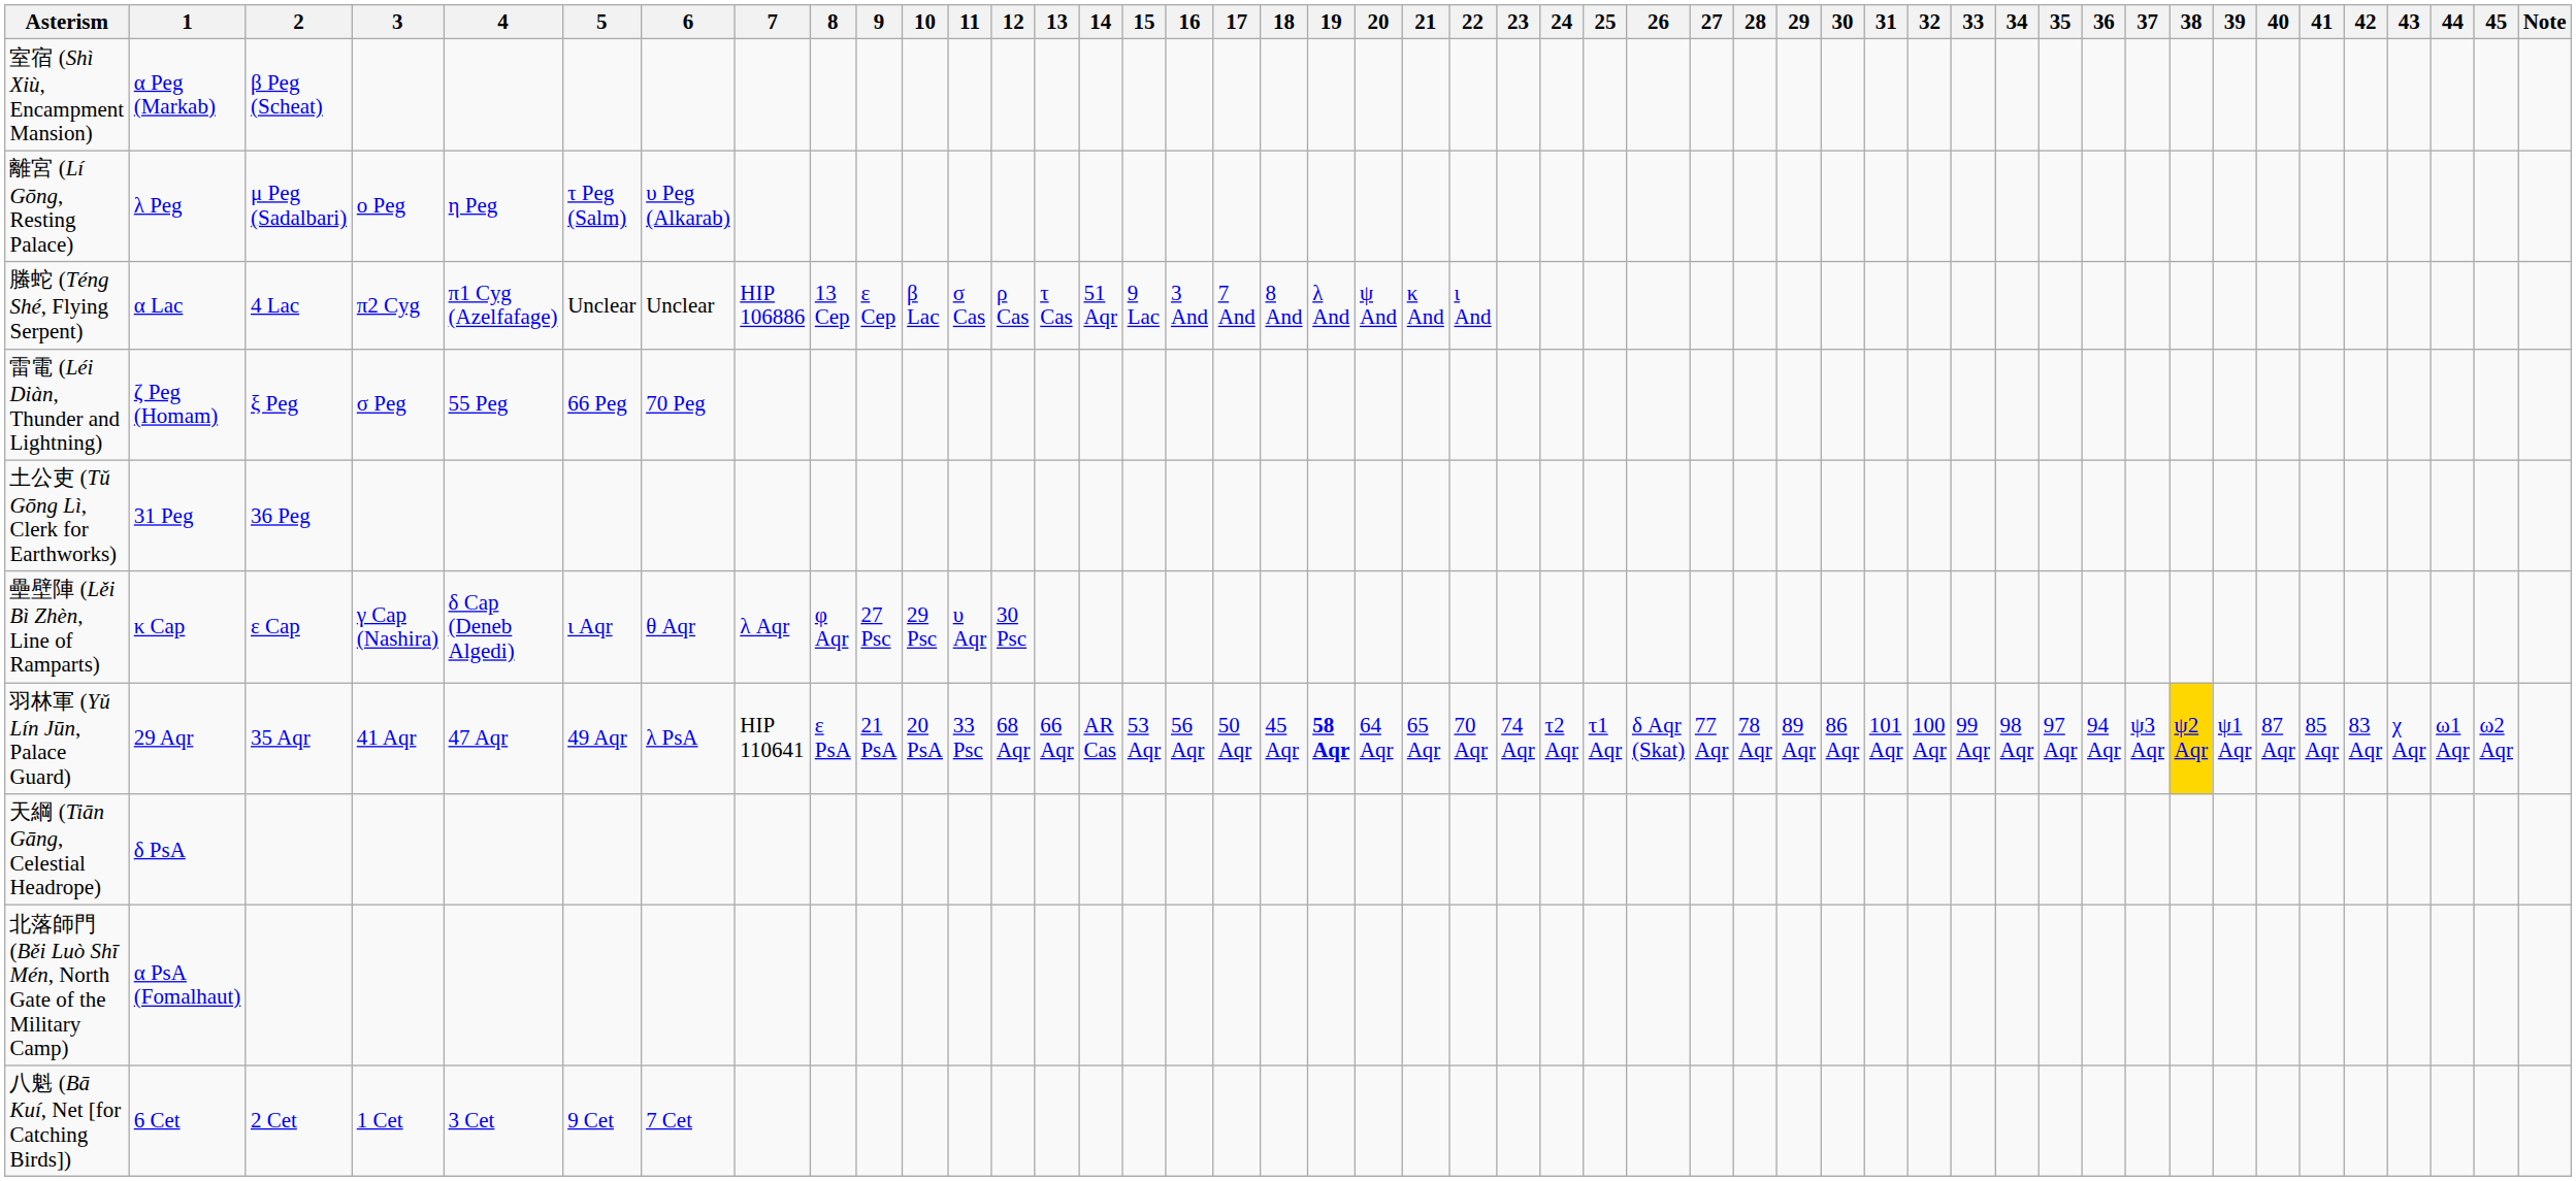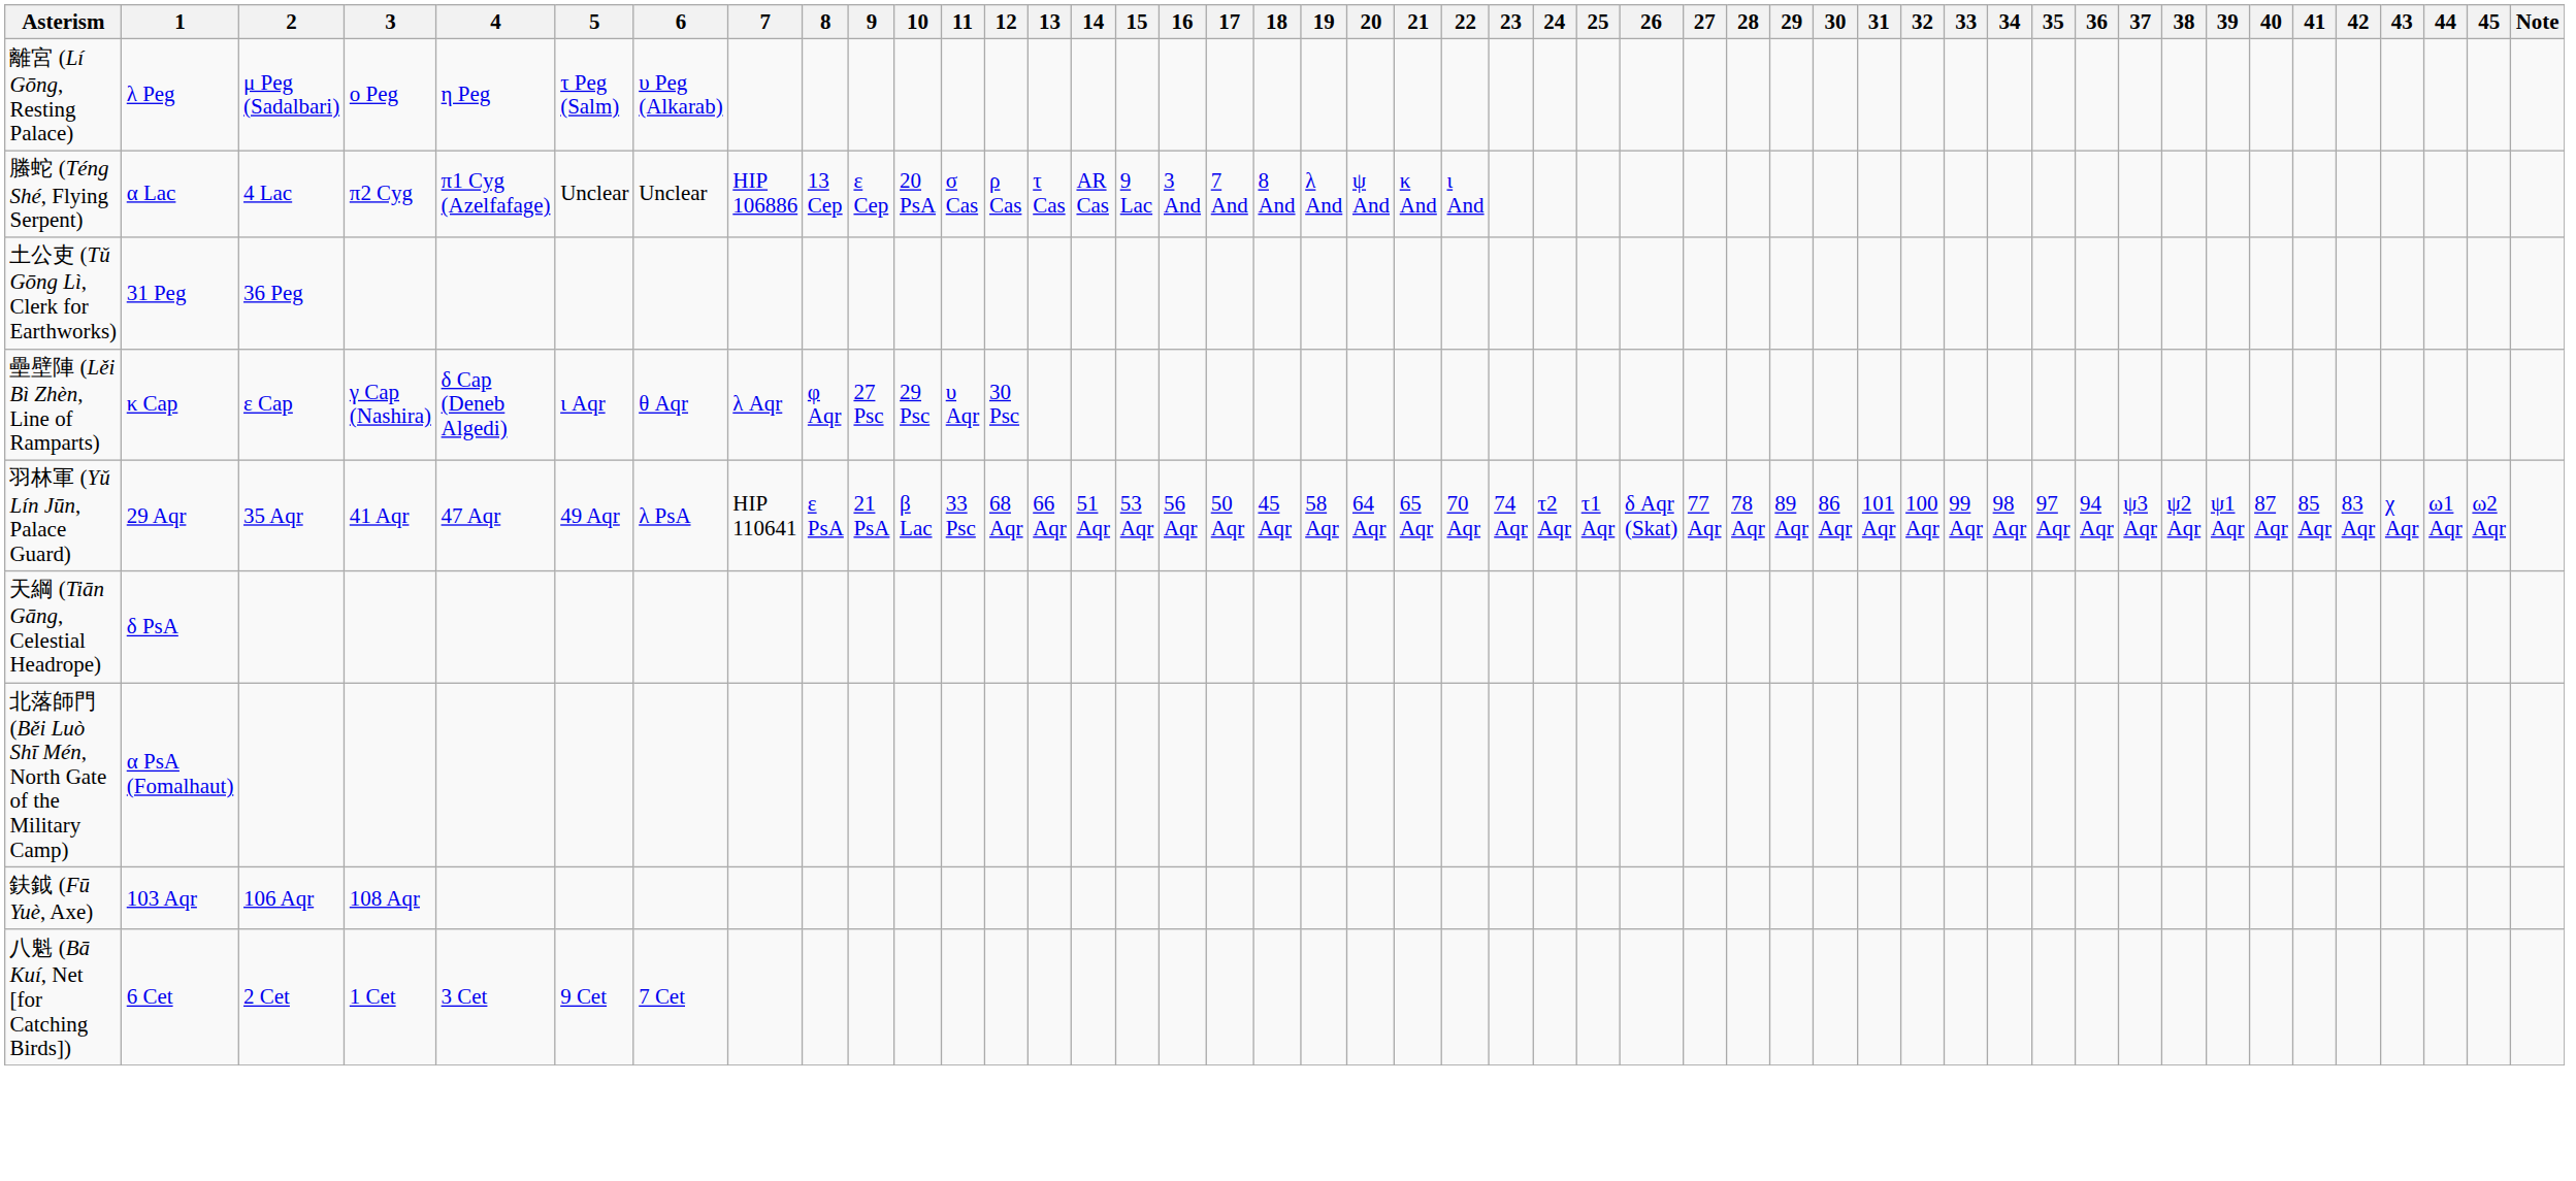 <table class = "wikitable">
 <tr>
 <th>Asterism</th>
 <th>1</th>
 <th>2</th>
 <th>3</th>
 <th>4</th>
 <th>5</th>
 <th>6</th>
 <th>7</th>
 <th>8</th>
 <th>9</th>
 <th>10</th>
 <th>11</th>
 <th>12</th>
 <th>13</th>
 <th>14</th>
 <th>15</th>
 <th>16</th>
 <th>17</th>
 <th>18</th>
 <th>19</th>
 <th>20</th>
 <th>21</th>
 <th>22</th>
 <th>23</th>
 <th>24</th>
 <th>25</th>
 <th>26</th>
 <th>27</th>
 <th>28</th>
 <th>29</th>
 <th>30</th>
 <th>31</th>
 <th>32</th>
 <th>33</th>
 <th>34</th>
 <th>35</th>
 <th>36</th>
 <th>37</th>
 <th>38</th>
 <th>39</th>
 <th>40</th>
 <th>41</th>
 <th>42</th>
 <th>43</th>
 <th>44</th>
 <th>45</th>
 <th>Note</th>
-</tr>
-<tr>
-<td>室宿 (<em>Shì Xiù</em>, Encampment Mansion)</td>
-<td><a href='#'>α Peg (Markab)</a></td>
-<td><a href='#'>β Peg (Scheat)</a></td>
-<td></td>
-<td></td>
-<td></td>
-<td></td>
-<td></td>
-<td></td>
-<td></td>
-<td></td>
-<td></td>
-<td></td>
-<td></td>
-<td></td>
-<td></td>
-<td></td>
-<td></td>
-<td></td>
-<td></td>
-<td></td>
-<td></td>
-<td></td>
-<td></td>
-<td></td>
-<td></td>
-<td></td>
-<td></td>
-<td></td>
-<td></td>
-<td></td>
-<td></td>
-<td></td>
-<td></td>
-<td></td>
-<td></td>
-<td></td>
-<td></td>
-<td></td>
-<td></td>
-<td></td>
-<td></td>
-<td></td>
-<td></td>
-<td></td>
-<td></td>
-<td></td>
 </tr>
 <tr>
 <td>離宮 (<em>Lí Gōng</em>, Resting Palace)</td>
 <td><a href='#'>λ Peg</a></td>
 <td><a href='#'>μ Peg (Sadalbari)</a></td>
 <td><a href='#'>ο Peg</a></td>
 <td><a href='#'>η Peg</a></td>
 <td><a href='#'>τ Peg (Salm)</a></td>
 <td><a href='#'>υ Peg (Alkarab)</a></td>
 <td></td>
 <td></td>
 <td></td>
 <td></td>
 <td></td>
 <td></td>
 <td></td>
 <td></td>
 <td></td>
 <td></td>
 <td></td>
 <td></td>
 <td></td>
 <td></td>
 <td></td>
 <td></td>
 <td></td>
 <td></td>
 <td></td>
 <td></td>
 <td></td>
 <td></td>
 <td></td>
 <td></td>
 <td></td>
 <td></td>
 <td></td>
 <td></td>
 <td></td>
 <td></td>
 <td></td>
 <td></td>
 <td></td>
 <td></td>
 <td></td>
 <td></td>
 <td></td>
 <td></td>
 <td></td>
 <td></td>
 </tr>
 <tr>
 <td>螣蛇 (<em>Téng Shé</em>, Flying Serpent)</td>
 <td><a href='#'>α Lac</a></td>
 <td><a href='#'>4 Lac</a></td>
 <td><a href='#'>π2 Cyg</a></td>
 <td><a href='#'>π1 Cyg (Azelfafage)</a></td>
 <td>Unclear</td>
 <td>Unclear</td>
 <td><a href='#'>HIP 106886</a></td>
 <td><a href='#'>13 Cep</a></td>
 <td><a href='#'>ε Cep</a></td>
-<td><a href='#'>β Lac</a></td>
+<td><a href='#'>20 PsA</a></td>
 <td><a href='#'>σ Cas</a></td>
 <td><a href='#'>ρ Cas</a></td>
 <td><a href='#'>τ Cas</a></td>
-<td><a href='#'>51 Aqr</a></td>
+<td><a href='#'>AR Cas</a></td>
 <td><a href='#'>9 Lac</a></td>
 <td><a href='#'>3 And</a></td>
 <td><a href='#'>7 And</a></td>
 <td><a href='#'>8 And</a></td>
 <td><a href='#'>λ And</a></td>
 <td><a href='#'>ψ And</a></td>
 <td><a href='#'>κ And</a></td>
 <td><a href='#'>ι And</a></td>
-<td></td>
-<td></td>
-<td></td>
-<td></td>
-<td></td>
-<td></td>
-<td></td>
-<td></td>
-<td></td>
-<td></td>
-<td></td>
-<td></td>
-<td></td>
-<td></td>
-<td></td>
-<td></td>
-<td></td>
-<td></td>
-<td></td>
-<td></td>
-<td></td>
-<td></td>
-<td></td>
-<td></td>
-</tr>
-<tr>
-<td>雷電 (<em>Léi Diàn</em>, Thunder and Lightning)</td>
-<td><a href='#'>ζ Peg (Homam)</a></td>
-<td><a href='#'>ξ Peg</a></td>
-<td><a href='#'>σ Peg</a></td>
-<td><a href='#'>55 Peg</a></td>
-<td><a href='#'>66 Peg</a></td>
-<td><a href='#'>70 Peg</a></td>
-<td></td>
-<td></td>
-<td></td>
-<td></td>
-<td></td>
-<td></td>
-<td></td>
-<td></td>
-<td></td>
-<td></td>
-<td></td>
-<td></td>
-<td></td>
-<td></td>
-<td></td>
-<td></td>
 <td></td>
 <td></td>
 <td></td>
 <td></td>
 <td></td>
 <td></td>
 <td></td>
 <td></td>
 <td></td>
 <td></td>
 <td></td>
 <td></td>
 <td></td>
 <td></td>
 <td></td>
 <td></td>
 <td></td>
 <td></td>
 <td></td>
 <td></td>
 <td></td>
 <td></td>
 <td></td>
 <td></td>
 </tr>
 <tr>
 <td>土公吏 (<em>Tǔ Gōng Lì</em>, Clerk for Earthworks)</td>
 <td><a href='#'>31 Peg</a></td>
 <td><a href='#'>36 Peg</a></td>
 <td></td>
 <td></td>
 <td></td>
 <td></td>
 <td></td>
 <td></td>
 <td></td>
 <td></td>
 <td></td>
 <td></td>
 <td></td>
 <td></td>
 <td></td>
 <td></td>
 <td></td>
 <td></td>
 <td></td>
 <td></td>
 <td></td>
 <td></td>
 <td></td>
 <td></td>
 <td></td>
 <td></td>
 <td></td>
 <td></td>
 <td></td>
 <td></td>
 <td></td>
 <td></td>
 <td></td>
 <td></td>
 <td></td>
 <td></td>
 <td></td>
 <td></td>
 <td></td>
 <td></td>
 <td></td>
 <td></td>
 <td></td>
 <td></td>
 <td></td>
 <td></td>
 </tr>
 <tr>
 <td>壘壁陣 (<em>Lěi Bì Zhèn</em>, Line of Ramparts)</td>
 <td><a href='#'>κ Cap</a></td>
 <td><a href='#'>ε Cap</a></td>
 <td><a href='#'>γ Cap (Nashira)</a></td>
 <td><a href='#'>δ Cap (Deneb Algedi)</a></td>
 <td><a href='#'>ι Aqr</a></td>
 <td><a href='#'>θ Aqr</a></td>
 <td><a href='#'>λ Aqr</a></td>
 <td><a href='#'>φ Aqr</a></td>
 <td><a href='#'>27 Psc</a></td>
 <td><a href='#'>29 Psc</a></td>
 <td><a href='#'>υ Aqr</a></td>
 <td><a href='#'>30 Psc</a></td>
 <td></td>
 <td></td>
 <td></td>
 <td></td>
 <td></td>
 <td></td>
 <td></td>
 <td></td>
 <td></td>
 <td></td>
 <td></td>
 <td></td>
 <td></td>
 <td></td>
 <td></td>
 <td></td>
 <td></td>
 <td></td>
 <td></td>
 <td></td>
 <td></td>
 <td></td>
 <td></td>
 <td></td>
 <td></td>
 <td></td>
 <td></td>
 <td></td>
 <td></td>
 <td></td>
 <td></td>
 <td></td>
 <td></td>
 <td></td>
 </tr>
 <tr>
 <td>羽林軍 (<em>Yǔ Lín Jūn</em>, Palace Guard)</td>
 <td><a href='#'>29 Aqr</a></td>
 <td><a href='#'>35 Aqr</a></td>
 <td><a href='#'>41 Aqr</a></td>
 <td><a href='#'>47 Aqr</a></td>
 <td><a href='#'>49 Aqr</a></td>
 <td><a href='#'>λ PsA</a></td>
 <td>HIP 110641</td>
 <td><a href='#'>ε PsA</a></td>
 <td><a href='#'>21 PsA</a></td>
-<td><a href='#'>20 PsA</a></td>
+<td><a href='#'>β Lac</a></td>
 <td><a href='#'>33 Psc</a></td>
 <td><a href='#'>68 Aqr</a></td>
 <td><a href='#'>66 Aqr</a></td>
-<td><a href='#'>AR Cas</a></td>
+<td><a href='#'>51 Aqr</a></td>
 <td><a href='#'>53 Aqr</a></td>
 <td><a href='#'>56 Aqr</a></td>
 <td><a href='#'>50 Aqr</a></td>
 <td><a href='#'>45 Aqr</a></td>
-<td><strong><a href='#'>58 Aqr</a></strong></td>
+<td><a href='#'>58 Aqr</a></td>
 <td><a href='#'>64 Aqr</a></td>
 <td><a href='#'>65 Aqr</a></td>
 <td><a href='#'>70 Aqr</a></td>
 <td><a href='#'>74 Aqr</a></td>
 <td><a href='#'>τ2 Aqr</a></td>
 <td><a href='#'>τ1 Aqr</a></td>
 <td><a href='#'>δ Aqr (Skat)</a></td>
 <td><a href='#'>77 Aqr</a></td>
 <td><a href='#'>78 Aqr</a></td>
 <td><a href='#'>89 Aqr</a></td>
 <td><a href='#'>86 Aqr</a></td>
 <td><a href='#'>101 Aqr</a></td>
 <td><a href='#'>100 Aqr</a></td>
 <td><a href='#'>99 Aqr</a></td>
 <td><a href='#'>98 Aqr</a></td>
 <td><a href='#'>97 Aqr</a></td>
 <td><a href='#'>94 Aqr</a></td>
 <td><a href='#'>ψ3 Aqr</a></td>
-<td style="background: gold;"><a href='#'>ψ2 Aqr</a></td>
+<td><a href='#'>ψ2 Aqr</a></td>
 <td><a href='#'>ψ1 Aqr</a></td>
 <td><a href='#'>87 Aqr</a></td>
 <td><a href='#'>85 Aqr</a></td>
 <td><a href='#'>83 Aqr</a></td>
 <td><a href='#'>χ Aqr</a></td>
 <td><a href='#'>ω1 Aqr</a></td>
 <td><a href='#'>ω2 Aqr</a></td>
 <td></td>
 </tr>
 <tr>
 <td>天綱 (<em>Tiān Gāng</em>, Celestial Headrope)</td>
 <td><a href='#'>δ PsA</a></td>
 <td></td>
 <td></td>
 <td></td>
 <td></td>
 <td></td>
 <td></td>
 <td></td>
 <td></td>
 <td></td>
 <td></td>
 <td></td>
 <td></td>
 <td></td>
 <td></td>
 <td></td>
 <td></td>
 <td></td>
 <td></td>
 <td></td>
 <td></td>
 <td></td>
 <td></td>
 <td></td>
 <td></td>
 <td></td>
 <td></td>
 <td></td>
 <td></td>
 <td></td>
 <td></td>
 <td></td>
 <td></td>
 <td></td>
 <td></td>
 <td></td>
 <td></td>
 <td></td>
 <td></td>
 <td></td>
 <td></td>
 <td></td>
 <td></td>
 <td></td>
 <td></td>
 <td></td>
 </tr>
 <tr>
 <td>北落師門 (<em>Běi Luò Shī Mén</em>, North Gate of the Military Camp)</td>
 <td><a href='#'>α PsA (Fomalhaut)</a></td>
 <td></td>
 <td></td>
 <td></td>
 <td></td>
 <td></td>
 <td></td>
 <td></td>
 <td></td>
 <td></td>
 <td></td>
 <td></td>
 <td></td>
 <td></td>
 <td></td>
 <td></td>
 <td></td>
 <td></td>
 <td></td>
 <td></td>
 <td></td>
 <td></td>
 <td></td>
 <td></td>
 <td></td>
 <td></td>
 <td></td>
 <td></td>
 <td></td>
 <td></td>
 <td></td>
 <td></td>
 <td></td>
 <td></td>
 <td></td>
 <td></td>
 <td></td>
 <td></td>
 <td></td>
 <td></td>
 <td></td>
 <td></td>
 <td></td>
 <td></td>
 <td></td>
 <td></td>
 </tr>
 <tr>
+<td>鈇鉞 (<em>Fū Yuè</em>, Axe)</td>
+<td><a href='#'>103 Aqr</a></td>
+<td><a href='#'>106 Aqr</a></td>
+<td><a href='#'>108 Aqr</a></td>
+<td></td>
+<td></td>
+<td></td>
+<td></td>
+<td></td>
+<td></td>
+<td></td>
+<td></td>
+<td></td>
+<td></td>
+<td></td>
+<td></td>
+<td></td>
+<td></td>
+<td></td>
+<td></td>
+<td></td>
+<td></td>
+<td></td>
+<td></td>
+<td></td>
+<td></td>
+<td></td>
+<td></td>
+<td></td>
+<td></td>
+<td></td>
+<td></td>
+<td></td>
+<td></td>
+<td></td>
+<td></td>
+<td></td>
+<td></td>
+<td></td>
+<td></td>
+<td></td>
+<td></td>
+<td></td>
+<td></td>
+<td></td>
+<td></td>
+<td></td>
+</tr>
+<tr>
 <td>八魁 (<em>Bā Kuí</em>, Net [for Catching Birds])</td>
 <td><a href='#'>6 Cet</a></td>
 <td><a href='#'>2 Cet</a></td>
 <td><a href='#'>1 Cet</a></td>
 <td><a href='#'>3 Cet</a></td>
 <td><a href='#'>9 Cet</a></td>
 <td><a href='#'>7 Cet</a></td>
 <td></td>
 <td></td>
 <td></td>
 <td></td>
 <td></td>
 <td></td>
 <td></td>
 <td></td>
 <td></td>
 <td></td>
 <td></td>
 <td></td>
 <td></td>
 <td></td>
 <td></td>
 <td></td>
 <td></td>
 <td></td>
 <td></td>
 <td></td>
 <td></td>
 <td></td>
 <td></td>
 <td></td>
 <td></td>
 <td></td>
 <td></td>
 <td></td>
 <td></td>
 <td></td>
 <td></td>
 <td></td>
 <td></td>
 <td></td>
 <td></td>
 <td></td>
 <td></td>
 <td></td>
 <td></td>
 <td></td>
 </tr>
 <tr>
 </tr>
 </table>
